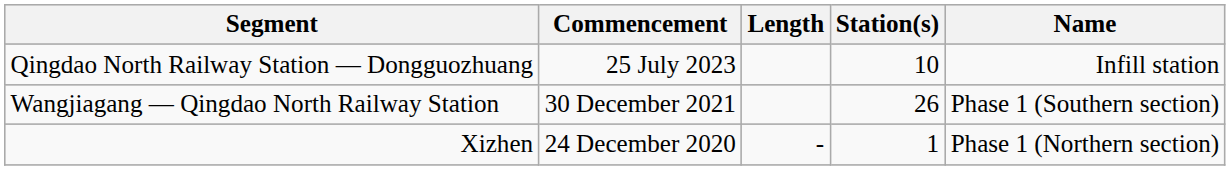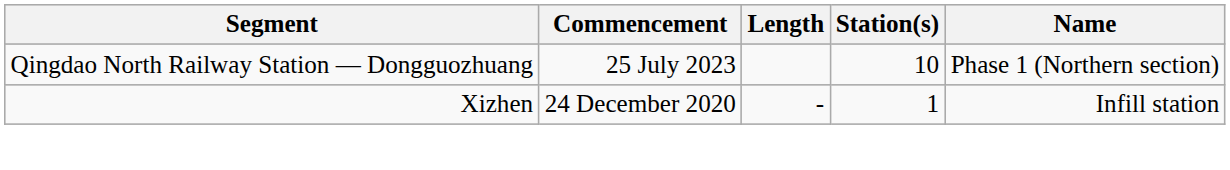 <table class="wikitable" style="border-collapse: collapse; text-align: right;">
 <tr>
 <th>Segment</th>
 <th>Commencement</th>
 <th>Length</th>
 <th>Station(s)</th>
 <th>Name</th>
 </tr>
 <tr>
 <td style="text-align: left;">Qingdao North Railway Station — Dongguozhuang</td>
 <td>25 July 2023</td>
 <td></td>
 <td>10</td>
-<td>Infill station</td>
-</tr>
-<tr>
-<td style="text-align: left;">Wangjiagang — Qingdao North Railway Station</td>
-<td>30 December 2021</td>
-<td></td>
-<td>26</td>
-<td style="text-align: left;">Phase 1 (Southern section)</td>
+<td style="text-align: left;">Phase 1 (Northern section)</td>
 </tr>
 <tr>
 <td>Xizhen</td>
 <td>24 December 2020</td>
 <td>-</td>
 <td>1</td>
-<td style="text-align: left;">Phase 1 (Northern section)</td>
+<td>Infill station</td>
 </tr>
 </table>
